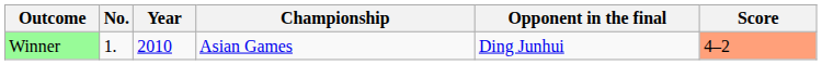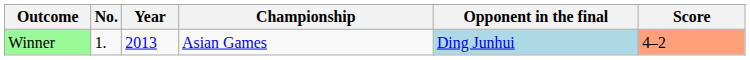 <table class="sortable wikitable">
 <tr>
 <th width="80">Outcome</th>
 <th width="20">No.</th>
 <th width="50">Year</th>
 <th width="250">Championship</th>
 <th width="200">Opponent in the final</th>
 <th width="100">Score</th>
 </tr>
 <tr>
 <td style="background:#98FB98">Winner</td>
 <td>1.</td>
-<td><a href='#'>2010</a></td>
+<td><a href='#'>2013</a></td>
 <td><a href='#'>Asian Games</a></td>
-<td> <a href='#'>Ding Junhui</a></td>
+<td style="background: lightblue;"> <a href='#'>Ding Junhui</a></td>
 <td style="background: lightsalmon;">4–2</td>
 </tr>
 </table>
